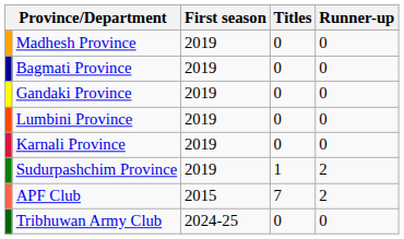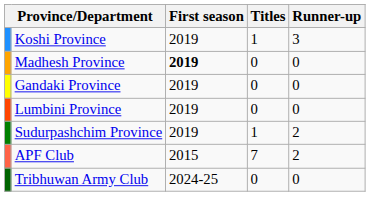 <table class="wikitable">
 <tr>
 <th colspan="2">Province/Department</th>
 <th>First season</th>
 <th>Titles</th>
 <th>Runner-up</th>
 </tr>
 <tr>
+<td bgcolor="dodgerblue"></td>
+<td><a href='#'>Koshi Province</a></td>
+<td>2019</td>
+<td>1</td>
+<td>3</td>
+</tr>
+<tr>
 <td bgcolor="orange"></td>
 <td><a href='#'>Madhesh Province</a></td>
-<td>2019</td>
-<td>0</td>
-<td>0</td>
-</tr>
-<tr>
-<td bgcolor="#008000#213965"></td>
-<td><a href='#'>Bagmati Province</a></td>
-<td>2019</td>
+<td><strong>2019</strong></td>
 <td>0</td>
 <td>0</td>
 </tr>
 <tr>
 <td bgcolor="yellow"></td>
 <td><a href='#'>Gandaki Province</a></td>
 <td>2019</td>
 <td>0</td>
 <td>0</td>
 </tr>
 <tr>
 <td bgcolor="orangered"></td>
 <td><a href='#'>Lumbini Province</a></td>
-<td>2019</td>
-<td>0</td>
-<td>0</td>
-</tr>
-<tr>
-<td bgcolor="crimson"></td>
-<td><a href='#'>Karnali Province</a></td>
 <td>2019</td>
 <td>0</td>
 <td>0</td>
 </tr>
 <tr>
 <td bgcolor="#008000"></td>
 <td><a href='#'>Sudurpashchim Province</a></td>
 <td>2019</td>
 <td>1</td>
 <td>2</td>
 </tr>
 <tr>
 <td bgcolor="tomato"></td>
 <td><a href='#'>APF Club</a></td>
 <td>2015</td>
 <td>7</td>
 <td>2</td>
 </tr>
 <tr>
 <td bgcolor="darkgreen"></td>
 <td><a href='#'>Tribhuwan Army Club</a></td>
 <td>2024-25</td>
 <td>0</td>
 <td>0</td>
 </tr>
 </table>
